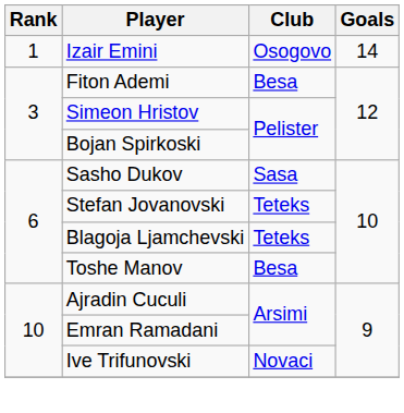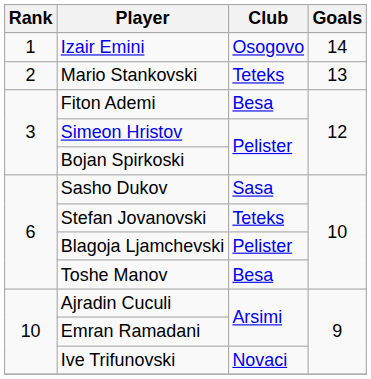 <table class="wikitable" style="text-align:center">
 <tr>
 <th>Rank</th>
 <th>Player</th>
 <th>Club</th>
 <th>Goals</th>
 </tr>
 <tr>
 <td>1</td>
 <td align="left"> <a href='#'>Izair Emini</a></td>
 <td align="left"><a href='#'>Osogovo</a></td>
 <td>14</td>
+</tr>
+<tr>
+<td>2</td>
+<td align="left"> Mario Stankovski</td>
+<td align="left"><a href='#'>Teteks</a></td>
+<td>13</td>
 </tr>
 <tr>
 <td rowspan="3">3</td>
 <td align="left"> Fiton Ademi</td>
 <td align="left"><a href='#'>Besa</a></td>
 <td rowspan="3">12</td>
 </tr>
 <tr>
 <td align="left"> <a href='#'>Simeon Hristov</a></td>
 <td rowspan="2" align="left"><a href='#'>Pelister</a></td>
 </tr>
 <tr>
 <td align="left"> Bojan Spirkoski</td>
 </tr>
 <tr>
 <td rowspan="4">6</td>
 <td align="left"> Sasho Dukov</td>
 <td align="left"><a href='#'>Sasa</a></td>
 <td rowspan="4">10</td>
 </tr>
 <tr>
 <td align="left"> Stefan Jovanovski</td>
 <td align="left"><a href='#'>Teteks</a></td>
 </tr>
 <tr>
 <td align="left"> Blagoja Ljamchevski</td>
-<td align="left"><a href='#'>Teteks</a></td>
+<td align="left"><a href='#'>Pelister</a></td>
 </tr>
 <tr>
 <td align="left"> Toshe Manov</td>
 <td align="left"><a href='#'>Besa</a></td>
 </tr>
 <tr>
 <td rowspan="3">10</td>
 <td align="left"> Ajradin Cuculi</td>
 <td rowspan="2" align="left"><a href='#'>Arsimi</a></td>
 <td rowspan="3">9</td>
 </tr>
 <tr>
 <td align="left"> Emran Ramadani</td>
 </tr>
 <tr>
 <td align="left"> Ive Trifunovski</td>
 <td align="left"><a href='#'>Novaci</a></td>
 </tr>
 <tr>
 </tr>
 </table>
